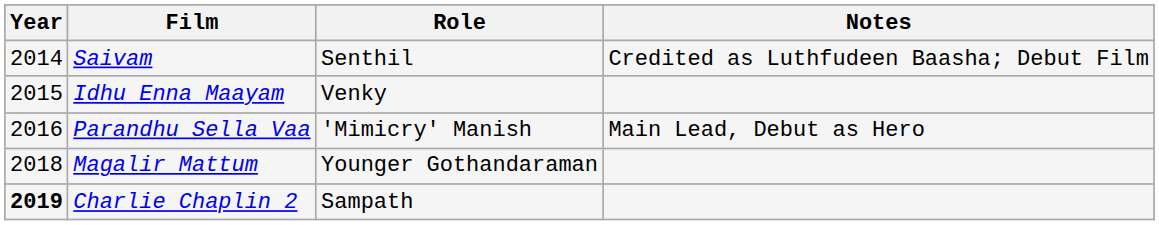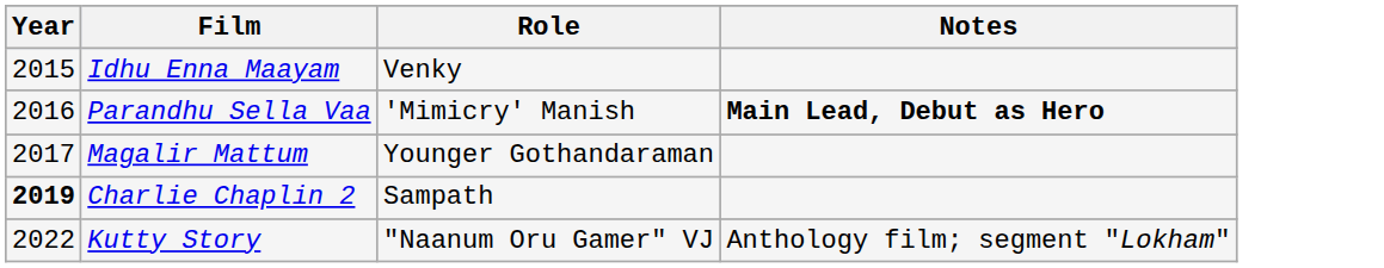 <table class="wikitable sortable" style="background:#f5f5f5;">
 <tr style="background:#B0C4DE;">
 <th>Year</th>
 <th>Film</th>
 <th>Role</th>
 <th class="unsortable">Notes</th>
-</tr>
-<tr>
-<td>2014</td>
-<td><em><a href='#'>Saivam</a></em></td>
-<td>Senthil</td>
-<td>Credited as Luthfudeen Baasha; Debut Film</td>
 </tr>
 <tr>
 <td>2015</td>
 <td><em><a href='#'>Idhu Enna Maayam</a></em></td>
 <td>Venky</td>
 <td></td>
 </tr>
 <tr>
 <td>2016</td>
 <td><em><a href='#'>Parandhu Sella Vaa</a></em></td>
 <td>'Mimicry' Manish</td>
-<td>Main Lead, Debut as Hero</td>
+<td><strong>Main Lead, Debut as Hero</strong></td>
 </tr>
 <tr>
-<td>2018</td>
+<td>2017</td>
 <td><em><a href='#'>Magalir Mattum</a></em></td>
 <td>Younger Gothandaraman</td>
 <td></td>
 </tr>
 <tr>
 <td><strong>2019</strong></td>
 <td><em><a href='#'>Charlie Chaplin 2</a></em></td>
 <td>Sampath</td>
 <td></td>
 </tr>
+<tr>
+<td>2022</td>
+<td><em><a href='#'>Kutty Story</a></em></td>
+<td>"Naanum Oru Gamer" VJ</td>
+<td>Anthology film; segment "<em>Lokham</em>"</td>
+</tr>
 </table>
